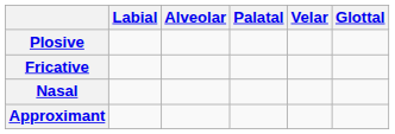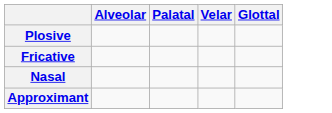 <table class="wikitable">
 <tr>
 <th></th>
-<th><a href='#'>Labial</a></th>
 <th><a href='#'>Alveolar</a></th>
 <th><a href='#'>Palatal</a></th>
 <th><a href='#'>Velar</a></th>
 <th><a href='#'>Glottal</a></th>
 </tr>
 <tr>
 <th><a href='#'>Plosive</a></th>
-<td> </td>
 <td> </td>
 <td> </td>
 <td> </td>
 <td></td>
 </tr>
 <tr>
 <th><a href='#'>Fricative</a></th>
 <td></td>
 <td></td>
 <td></td>
 <td></td>
-<td></td>
 </tr>
 <tr>
 <th><a href='#'>Nasal</a></th>
-<td></td>
 <td></td>
 <td></td>
 <td></td>
 <td></td>
 </tr>
 <tr>
 <th><a href='#'>Approximant</a></th>
 <td></td>
 <td></td>
 <td></td>
 <td></td>
-<td></td>
 </tr>
 </table>
